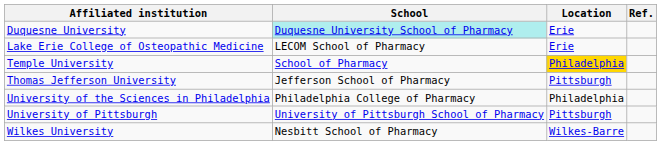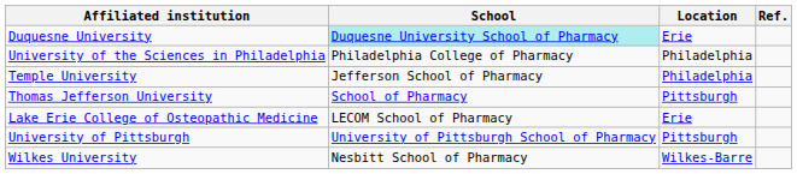 <table class="wikitable sortable">
 <tr>
 <th>Affiliated institution</th>
 <th>School</th>
 <th>Location</th>
 <th>Ref.</th>
 </tr>
 <tr>
 <td><a href='#'>Duquesne University</a></td>
 <td style="background: paleturquoise;"><a href='#'>Duquesne University School of Pharmacy</a></td>
 <td><a href='#'>Erie</a></td>
 <td></td>
 </tr>
 <tr>
-<td><a href='#'>Lake Erie College of Osteopathic Medicine</a></td>
-<td>LECOM School of Pharmacy</td>
-<td><a href='#'>Erie</a></td>
+<td><a href='#'>University of the Sciences in Philadelphia</a></td>
+<td>Philadelphia College of Pharmacy</td>
+<td>Philadelphia</td>
 <td></td>
 </tr>
 <tr>
 <td><a href='#'>Temple University</a></td>
-<td><a href='#'>School of Pharmacy</a></td>
-<td style="background: gold;"><a href='#'>Philadelphia</a></td>
+<td>Jefferson School of Pharmacy</td>
+<td><a href='#'>Philadelphia</a></td>
 <td></td>
 </tr>
 <tr>
 <td><a href='#'>Thomas Jefferson University</a></td>
-<td>Jefferson School of Pharmacy</td>
+<td><a href='#'>School of Pharmacy</a></td>
 <td><a href='#'>Pittsburgh</a></td>
 <td></td>
 </tr>
 <tr>
-<td><a href='#'>University of the Sciences in Philadelphia</a></td>
-<td>Philadelphia College of Pharmacy</td>
-<td>Philadelphia</td>
+<td><a href='#'>Lake Erie College of Osteopathic Medicine</a></td>
+<td>LECOM School of Pharmacy</td>
+<td><a href='#'>Erie</a></td>
 <td></td>
 </tr>
 <tr>
 <td><a href='#'>University of Pittsburgh</a></td>
 <td><a href='#'>University of Pittsburgh School of Pharmacy</a></td>
 <td><a href='#'>Pittsburgh</a></td>
 <td></td>
 </tr>
 <tr>
 <td><a href='#'>Wilkes University</a></td>
 <td>Nesbitt School of Pharmacy</td>
 <td><a href='#'>Wilkes-Barre</a></td>
 <td></td>
 </tr>
 </table>
